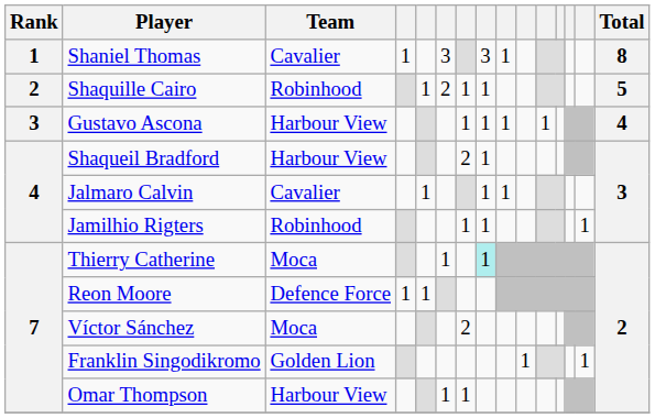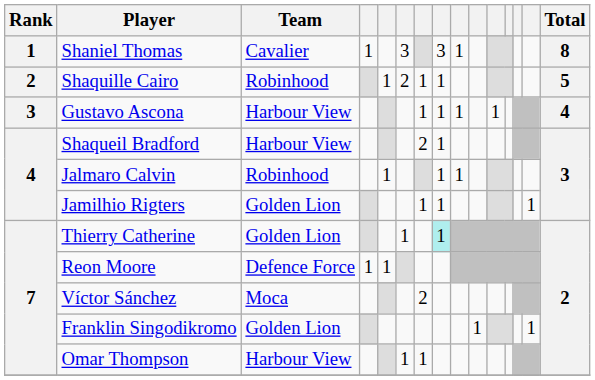 <table class="wikitable" style="text-align:center; font-size:90%">
 <tr>
 <th>Rank</th>
 <th>Player</th>
 <th>Team</th>
 <th></th>
 <th></th>
 <th></th>
 <th></th>
 <th></th>
 <th></th>
 <th></th>
 <th></th>
 <th></th>
 <th></th>
 <th></th>
 <th>Total</th>
 </tr>
 <tr>
 <th>1</th>
 <td align=left> <a href='#'>Shaniel Thomas</a></td>
 <td align=left> <a href='#'>Cavalier</a></td>
 <td>1</td>
 <td></td>
 <td>3</td>
 <td bgcolor="DDDDDD"></td>
 <td>3</td>
 <td>1</td>
 <td></td>
 <td colspan="2" bgcolor=#DDDDDD></td>
 <td></td>
 <td></td>
 <th>8</th>
 </tr>
 <tr>
 <th rowspan=1>2</th>
 <td align=left> <a href='#'>Shaquille Cairo</a></td>
 <td align=left> <a href='#'>Robinhood</a></td>
 <td bgcolor="DDDDDD"></td>
 <td>1</td>
 <td>2</td>
 <td>1</td>
 <td>1</td>
 <td></td>
 <td></td>
 <td colspan="2" bgcolor=#DDDDDD></td>
 <td></td>
 <td></td>
 <th rowspan=1>5</th>
 </tr>
 <tr>
 <th>3</th>
 <td align=left> <a href='#'>Gustavo Ascona</a></td>
 <td align=left> <a href='#'>Harbour View</a></td>
 <td></td>
 <td bgcolor="DDDDDD"></td>
 <td></td>
 <td>1</td>
 <td>1</td>
 <td>1</td>
 <td></td>
 <td>1</td>
 <td></td>
 <td colspan="2" bgcolor="silver"></td>
 <th>4</th>
 </tr>
 <tr>
 <th rowspan=3>4</th>
 <td align=left> <a href='#'>Shaqueil Bradford</a></td>
 <td align=left> <a href='#'>Harbour View</a></td>
 <td></td>
 <td bgcolor="DDDDDD"></td>
 <td></td>
 <td>2</td>
 <td>1</td>
 <td></td>
 <td></td>
 <td></td>
 <td></td>
 <td colspan="2" bgcolor="silver"></td>
 <th rowspan=3>3</th>
 </tr>
 <tr>
 <td align=left> <a href='#'>Jalmaro Calvin</a></td>
-<td align=left> <a href='#'>Cavalier</a></td>
+<td align=left> <a href='#'>Robinhood</a></td>
 <td></td>
 <td>1</td>
 <td></td>
 <td bgcolor="DDDDDD"></td>
 <td>1</td>
 <td>1</td>
 <td></td>
 <td colspan="2" bgcolor=#DDDDDD></td>
 <td></td>
 <td></td>
 </tr>
 <tr>
 <td align=left> <a href='#'>Jamilhio Rigters</a></td>
-<td align=left> <a href='#'>Robinhood</a></td>
+<td align=left> <a href='#'>Golden Lion</a></td>
 <td bgcolor="DDDDDD"></td>
 <td></td>
 <td></td>
 <td>1</td>
 <td>1</td>
 <td></td>
 <td></td>
 <td colspan="2" bgcolor=#DDDDDD></td>
 <td></td>
 <td>1</td>
 </tr>
 <tr>
 <th rowspan=5>7</th>
 <td align=left> <a href='#'>Thierry Catherine</a></td>
-<td align=left> <a href='#'>Moca</a></td>
+<td align=left> <a href='#'>Golden Lion</a></td>
 <td bgcolor="DDDDDD"></td>
 <td></td>
 <td>1</td>
 <td></td>
 <td style="background: paleturquoise;">1</td>
 <td colspan="6" bgcolor="silver"></td>
 <th rowspan=5>2</th>
 </tr>
 <tr>
 <td align=left> <a href='#'>Reon Moore</a></td>
 <td align=left> <a href='#'>Defence Force</a></td>
 <td>1</td>
 <td>1</td>
 <td bgcolor="DDDDDD"></td>
 <td></td>
 <td></td>
 <td bgcolor=silver colspan=6></td>
 </tr>
 <tr>
 <td align=left> <a href='#'>Víctor Sánchez</a></td>
 <td align=left> <a href='#'>Moca</a></td>
 <td></td>
 <td bgcolor="DDDDDD"></td>
 <td></td>
 <td>2</td>
 <td></td>
 <td></td>
 <td></td>
 <td></td>
 <td></td>
 <td colspan="2" bgcolor="silver"></td>
 </tr>
 <tr>
 <td align=left> <a href='#'>Franklin Singodikromo</a></td>
 <td align=left> <a href='#'>Golden Lion</a></td>
 <td bgcolor="DDDDDD"></td>
 <td></td>
 <td></td>
 <td></td>
 <td></td>
 <td></td>
 <td>1</td>
 <td colspan="2" bgcolor=#DDDDDD></td>
 <td></td>
 <td>1</td>
 </tr>
 <tr>
 <td align=left> <a href='#'>Omar Thompson</a></td>
 <td align=left> <a href='#'>Harbour View</a></td>
 <td></td>
 <td bgcolor="DDDDDD"></td>
 <td>1</td>
 <td>1</td>
 <td></td>
 <td></td>
 <td></td>
 <td></td>
 <td></td>
 <td colspan="2" bgcolor="silver"></td>
 </tr>
 <tr>
 </tr>
 </table>
